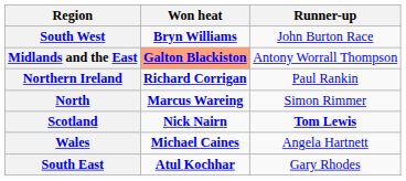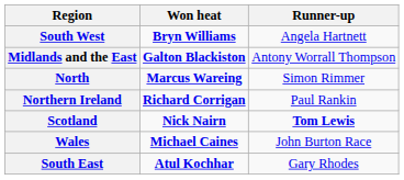 <table class="wikitable plainrowheaders sortable" style="text-align:center;">
 <tr>
 <th scope="col">Region</th>
 <th scope="col">Won heat</th>
 <th scope="col">Runner-up</th>
 </tr>
 <tr>
 <th scope="row"><a href='#'>South West</a></th>
 <td><strong><a href='#'>Bryn Williams</a></strong></td>
-<td><a href='#'>John Burton Race</a></td>
+<td><a href='#'>Angela Hartnett</a></td>
 </tr>
 <tr>
 <th scope="row"><a href='#'>Midlands</a> and the <a href='#'>East</a></th>
-<td style="background: lightsalmon;"><strong><a href='#'>Galton Blackiston</a></strong></td>
+<td><strong><a href='#'>Galton Blackiston</a></strong></td>
 <td><a href='#'>Antony Worrall Thompson</a></td>
+</tr>
+<tr>
+<th scope="row"><a href='#'>North</a></th>
+<td><strong><a href='#'>Marcus Wareing</a></strong></td>
+<td><a href='#'>Simon Rimmer</a></td>
 </tr>
 <tr>
 <th scope="row"><a href='#'>Northern Ireland</a></th>
 <td><strong><a href='#'>Richard Corrigan</a></strong></td>
 <td><a href='#'>Paul Rankin</a></td>
-</tr>
-<tr>
-<th scope="row"><a href='#'>North</a></th>
-<td><strong><a href='#'>Marcus Wareing</a></strong></td>
-<td><a href='#'>Simon Rimmer</a></td>
 </tr>
 <tr>
 <th scope="row"><a href='#'>Scotland</a></th>
 <td><strong><a href='#'>Nick Nairn</a></strong></td>
 <td><strong><a href='#'>Tom Lewis</a></strong></td>
 </tr>
 <tr>
 <th scope="row"><a href='#'>Wales</a></th>
 <td><strong><a href='#'>Michael Caines</a></strong></td>
-<td><a href='#'>Angela Hartnett</a></td>
+<td><a href='#'>John Burton Race</a></td>
 </tr>
 <tr>
 <th scope="row"><a href='#'>South East</a></th>
 <td><strong><a href='#'>Atul Kochhar</a></strong></td>
 <td><a href='#'>Gary Rhodes</a></td>
 </tr>
 </table>
